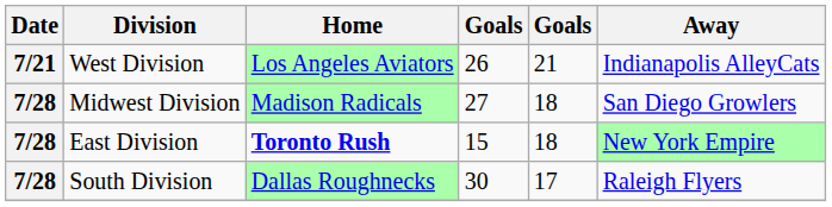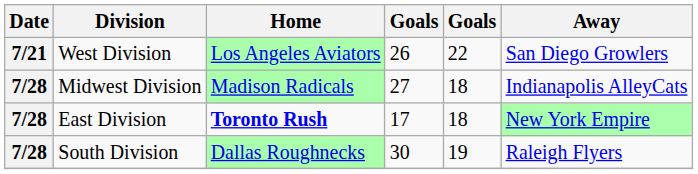 <table class="wikitable" style="font-size: 95%;">
 <tr>
 <th>Date</th>
 <th>Division</th>
 <th>Home</th>
 <th>Goals</th>
 <th>Goals</th>
 <th>Away</th>
 </tr>
 <tr>
 <th>7/21</th>
 <td>West Division</td>
 <td style="background:#afa"><a href='#'>Los Angeles Aviators</a></td>
 <td>26</td>
-<td>21</td>
-<td><a href='#'>Indianapolis AlleyCats</a></td>
+<td>22</td>
+<td><a href='#'>San Diego Growlers</a></td>
 </tr>
 <tr>
 <th>7/28</th>
 <td>Midwest Division</td>
 <td style="background:#afa"><a href='#'>Madison Radicals</a></td>
 <td>27</td>
 <td>18</td>
-<td><a href='#'>San Diego Growlers</a></td>
+<td><a href='#'>Indianapolis AlleyCats</a></td>
 </tr>
 <tr>
 <th>7/28</th>
 <td>East Division</td>
 <td><strong><a href='#'>Toronto Rush</a></strong></td>
-<td>15</td>
+<td>17</td>
 <td>18</td>
 <td style="background:#afa"><a href='#'>New York Empire</a></td>
 </tr>
 <tr>
 <th>7/28</th>
 <td>South Division</td>
 <td style="background:#afa"><a href='#'>Dallas Roughnecks</a></td>
 <td>30</td>
-<td>17</td>
+<td>19</td>
 <td><a href='#'>Raleigh Flyers</a></td>
 </tr>
 <tr>
 </tr>
 </table>
